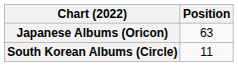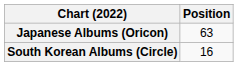 <table class="wikitable plainrowheaders" style="text-align:center">
 <tr>
 <th scope="col">Chart (2022)</th>
 <th scope="col">Position</th>
 </tr>
 <tr>
 <th scope="row">Japanese Albums (Oricon)</th>
 <td>63</td>
 </tr>
 <tr>
 <th scope="row">South Korean Albums (Circle)</th>
-<td>11</td>
+<td>16</td>
 </tr>
 </table>
